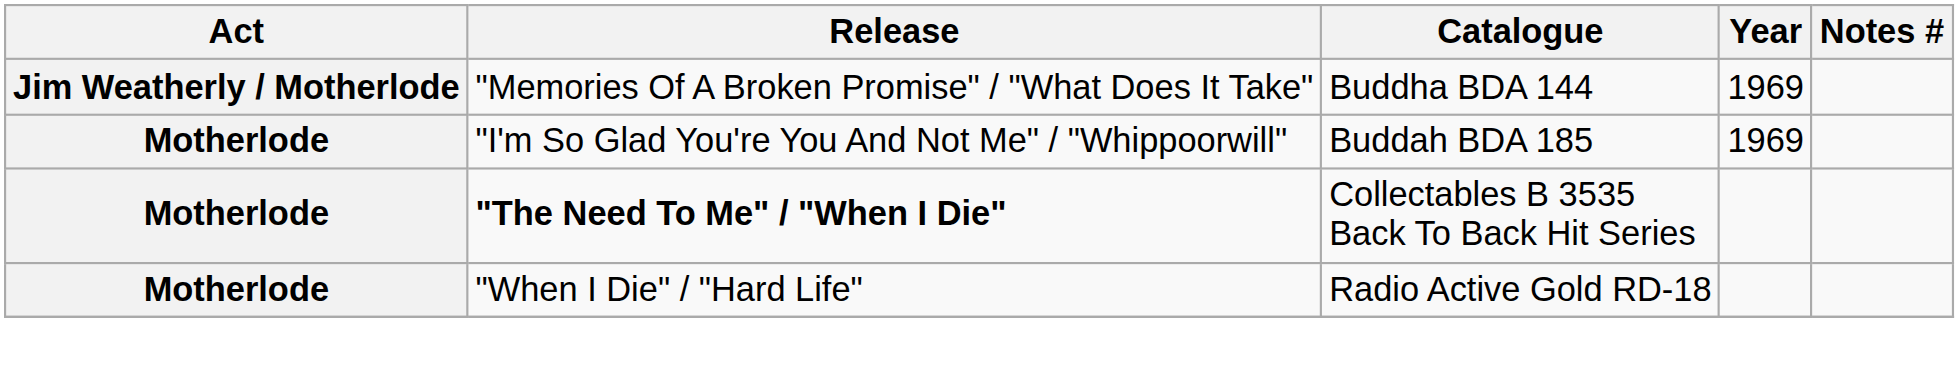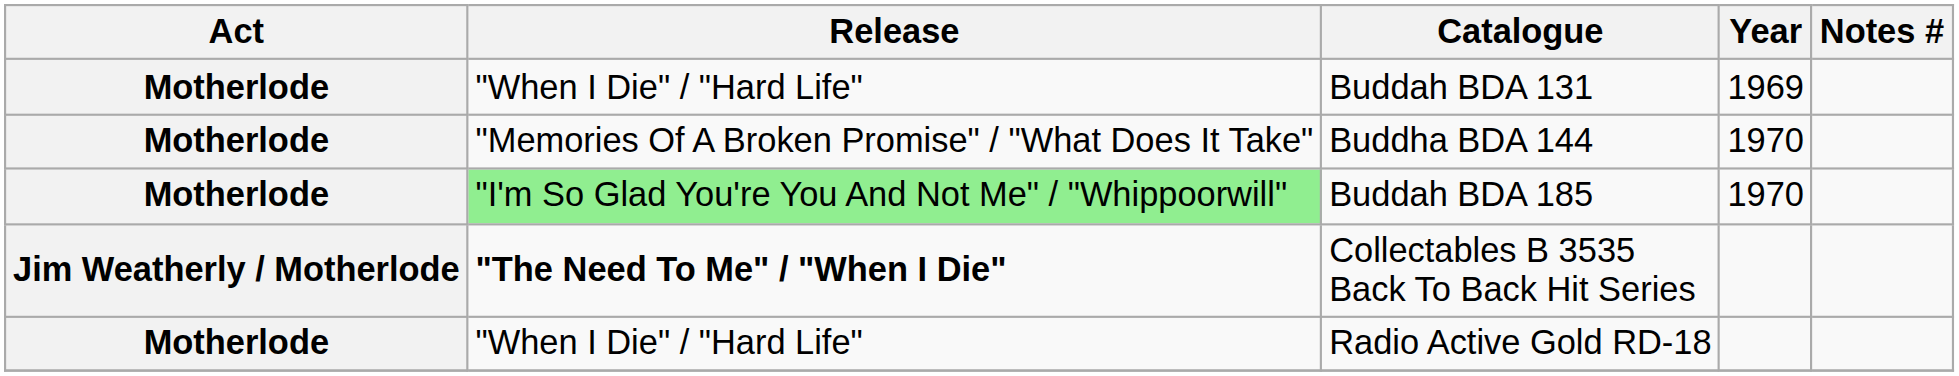 <table class="wikitable plainrowheaders sortable">
 <tr>
 <th scope="col" class="unsortable">Act</th>
 <th scope="col">Release</th>
 <th scope="col">Catalogue</th>
 <th scope="col">Year</th>
 <th scope="col" class="unsortable">Notes #</th>
 </tr>
 <tr>
-<th scope="row">Jim Weatherly / Motherlode</th>
-<td>"Memories Of A Broken Promise" / "What Does It Take"</td>
-<td>Buddha BDA 144</td>
+<th scope="row">Motherlode</th>
+<td>"When I Die" / "Hard Life"</td>
+<td>Buddah BDA 131</td>
 <td>1969</td>
 <td></td>
 </tr>
 <tr>
 <th scope="row">Motherlode</th>
-<td>"I'm So Glad You're You And Not Me" / "Whippoorwill"</td>
-<td>Buddah BDA 185</td>
-<td>1969</td>
+<td>"Memories Of A Broken Promise" / "What Does It Take"</td>
+<td>Buddha BDA 144</td>
+<td>1970</td>
 <td></td>
 </tr>
 <tr>
 <th scope="row">Motherlode</th>
+<td style="background: lightgreen;">"I'm So Glad You're You And Not Me" / "Whippoorwill"</td>
+<td>Buddah BDA 185</td>
+<td>1970</td>
+<td></td>
+</tr>
+<tr>
+<th scope="row">Jim Weatherly / Motherlode</th>
 <td><strong>"The Need To Me" / "When I Die"</strong></td>
 <td>Collectables B 3535<br>Back To Back Hit Series</td>
 <td></td>
 <td></td>
 </tr>
 <tr>
 <th scope="row">Motherlode</th>
 <td>"When I Die" / "Hard Life"</td>
 <td>Radio Active Gold RD-18</td>
 <td></td>
 <td></td>
 </tr>
 <tr>
 </tr>
 </table>
